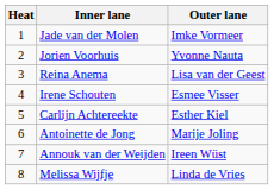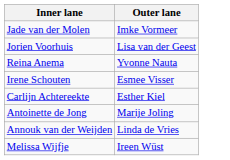 <table class="wikitable">
 <tr>
-<th>Heat</th>
 <th>Inner lane</th>
 <th>Outer lane</th>
 </tr>
 <tr>
-<td align="center">1</td>
 <td><a href='#'>Jade van der Molen</a></td>
 <td><a href='#'>Imke Vormeer</a></td>
 </tr>
 <tr>
-<td align="center">2</td>
 <td><a href='#'>Jorien Voorhuis</a></td>
+<td><a href='#'>Lisa van der Geest</a></td>
+</tr>
+<tr>
+<td><a href='#'>Reina Anema</a></td>
 <td><a href='#'>Yvonne Nauta</a></td>
 </tr>
 <tr>
-<td align="center">3</td>
-<td><a href='#'>Reina Anema</a></td>
-<td><a href='#'>Lisa van der Geest</a></td>
-</tr>
-<tr>
-<td align="center">4</td>
 <td><a href='#'>Irene Schouten</a></td>
 <td><a href='#'>Esmee Visser</a></td>
 </tr>
 <tr>
-<td align="center">5</td>
 <td><a href='#'>Carlijn Achtereekte</a></td>
 <td><a href='#'>Esther Kiel</a></td>
 </tr>
 <tr>
-<td align="center">6</td>
 <td><a href='#'>Antoinette de Jong</a></td>
 <td><a href='#'>Marije Joling</a></td>
 </tr>
 <tr>
-<td align="center">7</td>
 <td><a href='#'>Annouk van der Weijden</a></td>
+<td><a href='#'>Linda de Vries</a></td>
+</tr>
+<tr>
+<td><a href='#'>Melissa Wijfje</a></td>
 <td><a href='#'>Ireen Wüst</a></td>
 </tr>
-<tr>
-<td align="center">8</td>
-<td><a href='#'>Melissa Wijfje</a></td>
-<td><a href='#'>Linda de Vries</a></td>
-</tr>
 </table>
